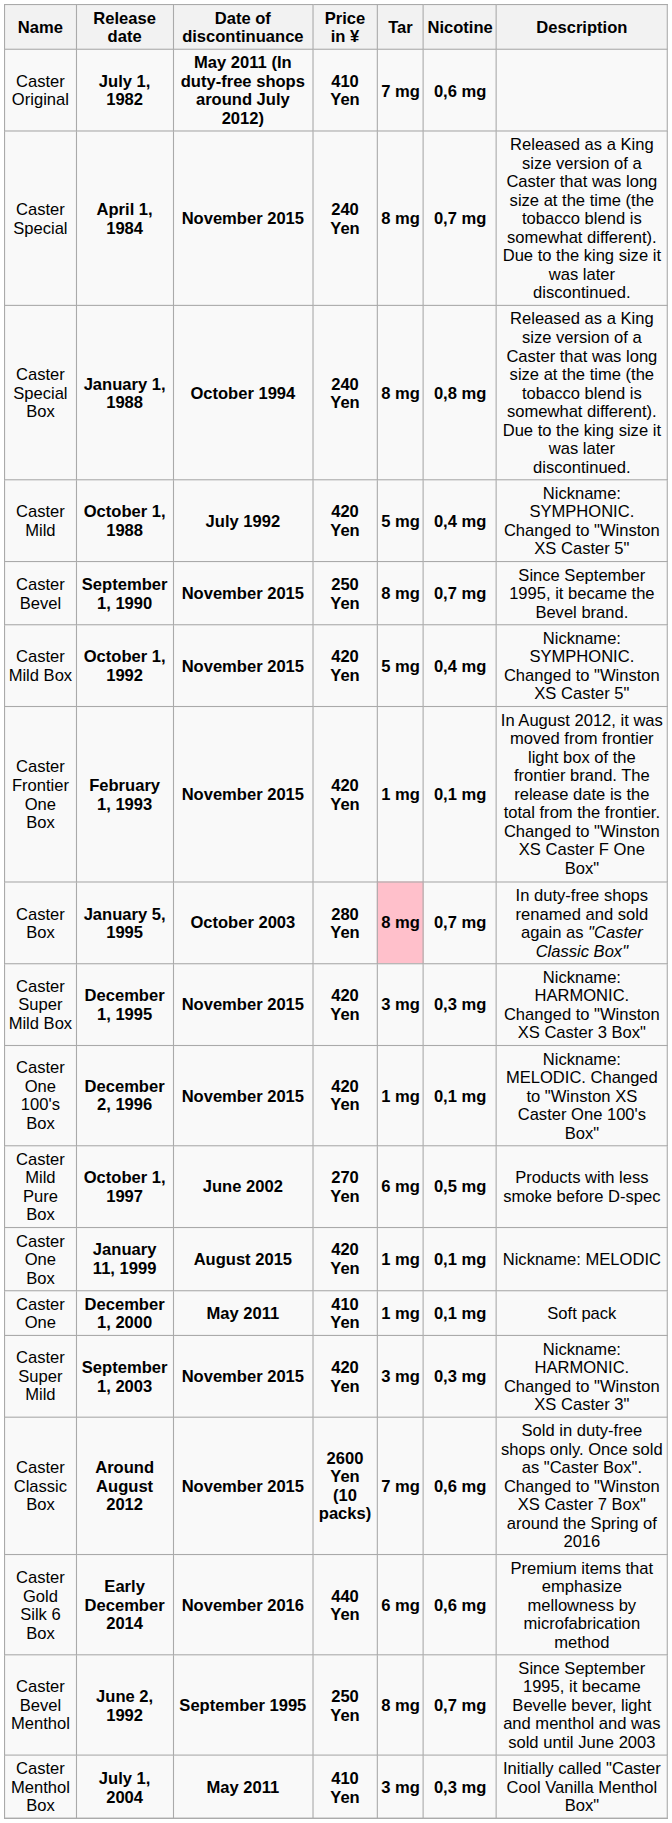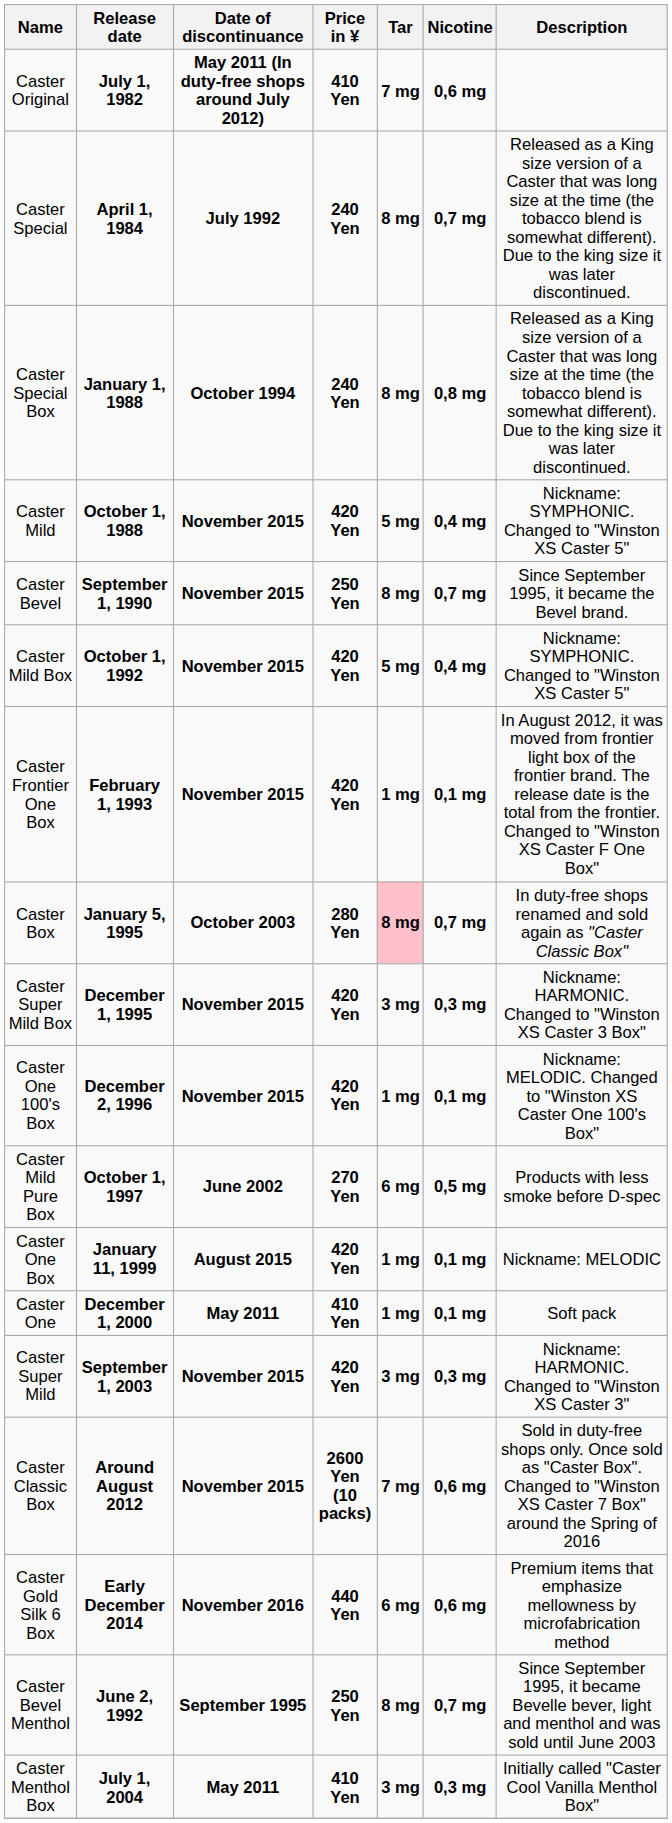 <table class="wikitable" style="font-size: 95%;text-align:center">
 <tr>
 <th>Name</th>
 <th>Release date</th>
 <th>Date of discontinuance</th>
 <th>Price in ¥</th>
 <th>Tar</th>
 <th>Nicotine</th>
 <th>Description</th>
 </tr>
 <tr>
 <td>Caster Original</td>
 <td><strong>July 1, 1982</strong></td>
 <td><strong>May 2011 (In duty-free shops around July 2012)</strong></td>
 <td><strong>410 Yen</strong></td>
 <td><strong>7 mg</strong></td>
 <td><strong>0,6 mg</strong></td>
 </tr>
 <tr>
 <td>Caster Special</td>
 <td><strong>April 1, 1984</strong></td>
-<td><strong>November 2015</strong></td>
+<td><strong>July 1992</strong></td>
 <td><strong>240 Yen</strong></td>
 <td><strong>8 mg</strong></td>
 <td><strong>0,7 mg</strong></td>
 <td>Released as a King size version of a Caster that was long size at the time (the tobacco blend is somewhat different). Due to the king size it was later discontinued.</td>
 </tr>
 <tr>
 <td>Caster Special Box</td>
 <td><strong>January 1, 1988</strong></td>
 <td><strong>October 1994</strong></td>
 <td><strong>240 Yen</strong></td>
 <td><strong>8 mg</strong></td>
 <td><strong>0,8 mg</strong></td>
 <td>Released as a King size version of a Caster that was long size at the time (the tobacco blend is somewhat different). Due to the king size it was later discontinued.</td>
 </tr>
 <tr>
 <td>Caster Mild</td>
 <td><strong>October 1, 1988</strong></td>
-<td><strong>July 1992</strong></td>
+<td><strong>November 2015</strong></td>
 <td><strong>420 Yen</strong></td>
 <td><strong>5 mg</strong></td>
 <td><strong>0,4 mg</strong></td>
 <td>Nickname: SYMPHONIC. Changed to "Winston XS Caster 5"</td>
 </tr>
 <tr>
 <td>Caster Bevel</td>
 <td><strong>September 1, 1990</strong></td>
 <td><strong>November 2015</strong></td>
 <td><strong>250 Yen</strong></td>
 <td><strong>8 mg</strong></td>
 <td><strong>0,7 mg</strong></td>
 <td>Since September 1995, it became the Bevel brand.</td>
 </tr>
 <tr>
 <td>Caster Mild Box</td>
 <td><strong>October 1, 1992</strong></td>
 <td><strong>November 2015</strong></td>
 <td><strong>420 Yen</strong></td>
 <td><strong>5 mg</strong></td>
 <td><strong>0,4 mg</strong></td>
 <td>Nickname: SYMPHONIC. Changed to "Winston XS Caster 5"</td>
 </tr>
 <tr>
 <td>Caster Frontier One Box</td>
 <td><strong>February 1, 1993</strong></td>
 <td><strong>November 2015</strong></td>
 <td><strong>420 Yen</strong></td>
 <td><strong>1 mg</strong></td>
 <td><strong>0,1 mg</strong></td>
 <td>In August 2012, it was moved from frontier light box of the frontier brand. The release date is the total from the frontier. Changed to "Winston XS Caster F One Box"</td>
 </tr>
 <tr>
 <td>Caster Box</td>
 <td><strong>January 5, 1995</strong></td>
 <td><strong>October 2003</strong></td>
 <td><strong>280 Yen</strong></td>
 <td style="background: pink;"><strong>8 mg</strong></td>
 <td><strong>0,7 mg</strong></td>
 <td>In duty-free shops renamed and sold again as <em>"Caster Classic Box"</em></td>
 </tr>
 <tr>
 <td>Caster Super Mild Box</td>
 <td><strong>December 1, 1995</strong></td>
 <td><strong>November 2015</strong></td>
 <td><strong>420 Yen</strong></td>
 <td><strong>3 mg</strong></td>
 <td><strong>0,3 mg</strong></td>
 <td>Nickname: HARMONIC. Changed to "Winston XS Caster 3 Box"</td>
 </tr>
 <tr>
 <td>Caster One 100's Box</td>
 <td><strong>December 2, 1996</strong></td>
 <td><strong>November 2015</strong></td>
 <td><strong>420 Yen</strong></td>
 <td><strong>1 mg</strong></td>
 <td><strong>0,1 mg</strong></td>
 <td>Nickname: MELODIC. Changed to "Winston XS Caster One 100's Box"</td>
 </tr>
 <tr>
 <td>Caster Mild Pure Box</td>
 <td><strong>October 1, 1997</strong></td>
 <td><strong>June 2002</strong></td>
 <td><strong>270 Yen</strong></td>
 <td><strong>6 mg</strong></td>
 <td><strong>0,5 mg</strong></td>
 <td>Products with less smoke before D-spec</td>
 </tr>
 <tr>
 <td>Caster One Box</td>
 <td><strong>January 11, 1999</strong></td>
 <td><strong>August 2015</strong></td>
 <td><strong>420 Yen</strong></td>
 <td><strong>1 mg</strong></td>
 <td><strong>0,1 mg</strong></td>
 <td>Nickname: MELODIC</td>
 </tr>
 <tr>
 <td>Caster One</td>
 <td><strong>December 1, 2000</strong></td>
 <td><strong>May 2011</strong></td>
 <td><strong>410 Yen</strong></td>
 <td><strong>1 mg</strong></td>
 <td><strong>0,1 mg</strong></td>
 <td>Soft pack</td>
 </tr>
 <tr>
 <td>Caster Super Mild</td>
 <td><strong>September 1, 2003</strong></td>
 <td><strong>November 2015</strong></td>
 <td><strong>420 Yen</strong></td>
 <td><strong>3 mg</strong></td>
 <td><strong>0,3 mg</strong></td>
 <td>Nickname: HARMONIC. Changed to "Winston XS Caster 3"</td>
 </tr>
 <tr>
 <td>Caster Classic Box</td>
 <td><strong>Around August 2012</strong></td>
 <td><strong>November 2015</strong></td>
 <td><strong>2600 Yen (10 packs)</strong></td>
 <td><strong>7 mg</strong></td>
 <td><strong>0,6 mg</strong></td>
 <td>Sold in duty-free shops only. Once sold as "Caster Box". Changed to "Winston XS Caster 7 Box" around the Spring of 2016</td>
 </tr>
 <tr>
 <td>Caster Gold Silk 6 Box</td>
 <td><strong>Early December 2014</strong></td>
 <td><strong>November 2016</strong></td>
 <td><strong>440 Yen</strong></td>
 <td><strong>6 mg</strong></td>
 <td><strong>0,6 mg</strong></td>
 <td>Premium items that emphasize mellowness by microfabrication method</td>
 </tr>
 <tr>
 <td>Caster Bevel Menthol</td>
 <td><strong>June 2, 1992</strong></td>
 <td><strong>September 1995</strong></td>
 <td><strong>250 Yen</strong></td>
 <td><strong>8 mg</strong></td>
 <td><strong>0,7 mg</strong></td>
 <td>Since September 1995, it became Bevelle bever, light and menthol and was sold until June 2003</td>
 </tr>
 <tr>
 <td>Caster Menthol Box</td>
 <td><strong>July 1, 2004</strong></td>
 <td><strong>May 2011</strong></td>
 <td><strong>410 Yen</strong></td>
 <td><strong>3 mg</strong></td>
 <td><strong>0,3 mg</strong></td>
 <td>Initially called "Caster Cool Vanilla Menthol Box"</td>
 </tr>
 <tr>
 </tr>
 </table>
